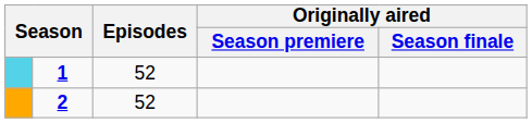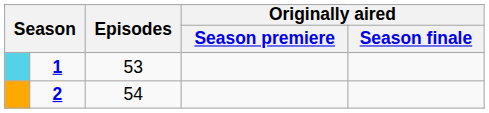 <table class="wikitable">
 <tr>
 <th style="padding:0 8px;" rowspan="2" colspan="2">Season</th>
 <th style="padding:0 8px;" rowspan="2">Episodes</th>
 <th style="padding:0 80px;" colspan="2">Originally aired</th>
 </tr>
 <tr>
 <th><a href='#'>Season premiere</a></th>
 <th><a href='#'>Season finale</a></th>
 </tr>
 <tr>
 <td style="background:#54D2E7; text-align:center;"></td>
 <td style="text-align:center;"><strong><a href='#'>1</a></strong></td>
-<td style="text-align:center;">52</td>
+<td style="text-align:center;">53</td>
 <td style="text-align:center;"></td>
 <td style="text-align:center;"></td>
 </tr>
 <tr>
 <td style="background:#FFA800; text-align:center;"></td>
 <td style="text-align:center;"><strong><a href='#'>2</a></strong></td>
-<td style="text-align:center;">52</td>
+<td style="text-align:center;">54</td>
 <td style="text-align:center;"></td>
 <td style="text-align:center;"></td>
 </tr>
 </table>
